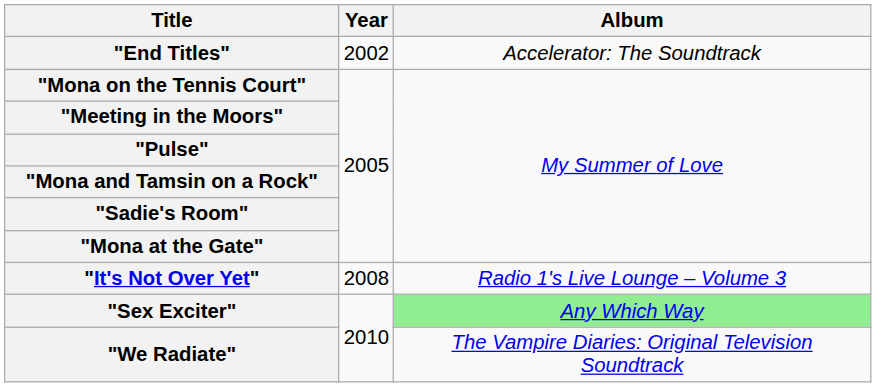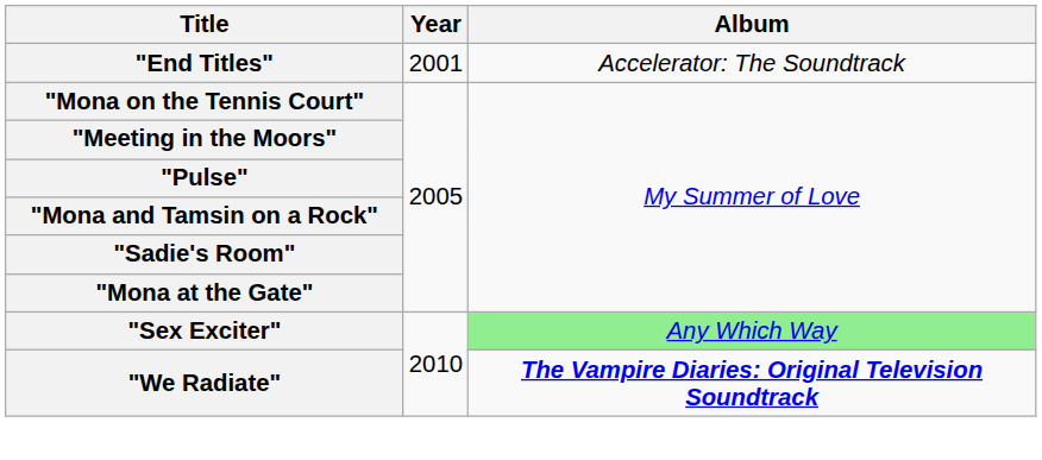 <table class="wikitable plainrowheaders" style="text-align:center">
 <tr>
 <th scope="col" style="width:16em;">Title</th>
 <th scope="col" style="width:1em;">Year</th>
 <th scope="col" style="width:23em;">Album</th>
 </tr>
 <tr>
 <th scope="row">"End Titles" </th>
-<td>2002</td>
+<td>2001</td>
 <td><em>Accelerator: The Soundtrack</em></td>
 </tr>
 <tr>
 <th scope="row">"Mona on the Tennis Court"</th>
 <td rowspan="6">2005</td>
 <td rowspan="6"><em><a href='#'>My Summer of Love</a></em></td>
 </tr>
 <tr>
 <th scope="row">"Meeting in the Moors"</th>
 </tr>
 <tr>
 <th scope="row">"Pulse"</th>
 </tr>
 <tr>
 <th scope="row">"Mona and Tamsin on a Rock"</th>
 </tr>
 <tr>
 <th scope="row">"Sadie's Room"</th>
 </tr>
 <tr>
 <th scope="row">"Mona at the Gate"</th>
 </tr>
 <tr>
-<th scope="row">"<a href='#'>It's Not Over Yet</a>"</th>
-<td>2008</td>
-<td><em><a href='#'>Radio 1's Live Lounge – Volume 3</a></em></td>
-</tr>
-<tr>
 <th scope="row">"Sex Exciter"</th>
 <td rowspan="2">2010</td>
 <td style="background: lightgreen;"><em><a href='#'>Any Which Way</a></em></td>
 </tr>
 <tr>
 <th scope="row">"We Radiate"</th>
-<td><em><a href='#'>The Vampire Diaries: Original Television Soundtrack</a></em></td>
+<td><strong><em><a href='#'>The Vampire Diaries: Original Television Soundtrack</a></em></strong></td>
 </tr>
 </table>
